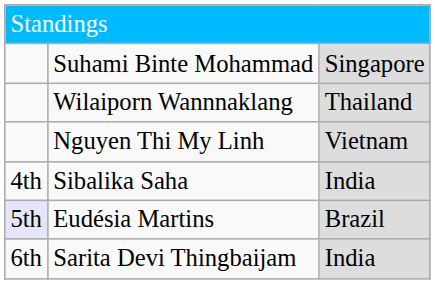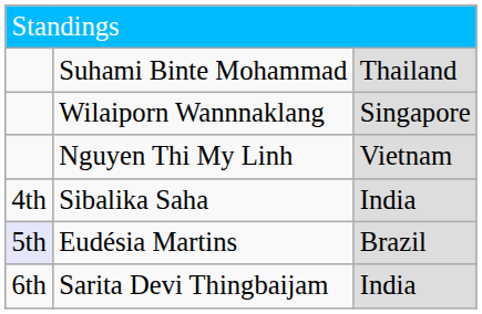 <table class="wikitable">
 <tr>
 <td colspan="3" style="background:#00baff;color:#fff">Standings</td>
 </tr>
 <tr>
 <td></td>
 <td>Suhami Binte Mohammad</td>
-<td style="background:#dddddd"> Singapore</td>
+<td style="background:#dddddd"> Thailand</td>
 </tr>
 <tr>
 <td></td>
 <td>Wilaiporn Wannnaklang</td>
-<td style="background:#dddddd"> Thailand</td>
+<td style="background:#dddddd"> Singapore</td>
 </tr>
 <tr>
 <td></td>
 <td>Nguyen Thi My Linh</td>
 <td style="background:#dddddd"> Vietnam</td>
 </tr>
 <tr>
 <td>4th</td>
 <td>Sibalika Saha</td>
 <td style="background:#dddddd"> India</td>
 </tr>
 <tr>
 <td style="background: lavender;">5th</td>
 <td>Eudésia Martins</td>
 <td style="background:#dddddd"> Brazil</td>
 </tr>
 <tr>
 <td>6th</td>
 <td>Sarita Devi Thingbaijam</td>
 <td style="background:#dddddd"> India</td>
 </tr>
 </table>
